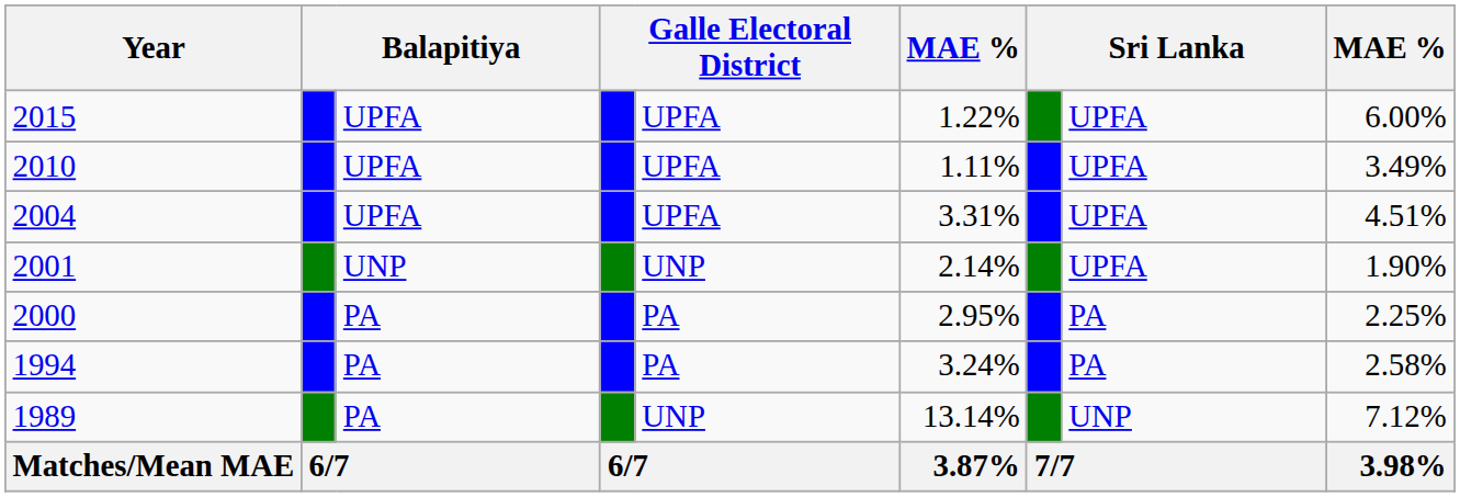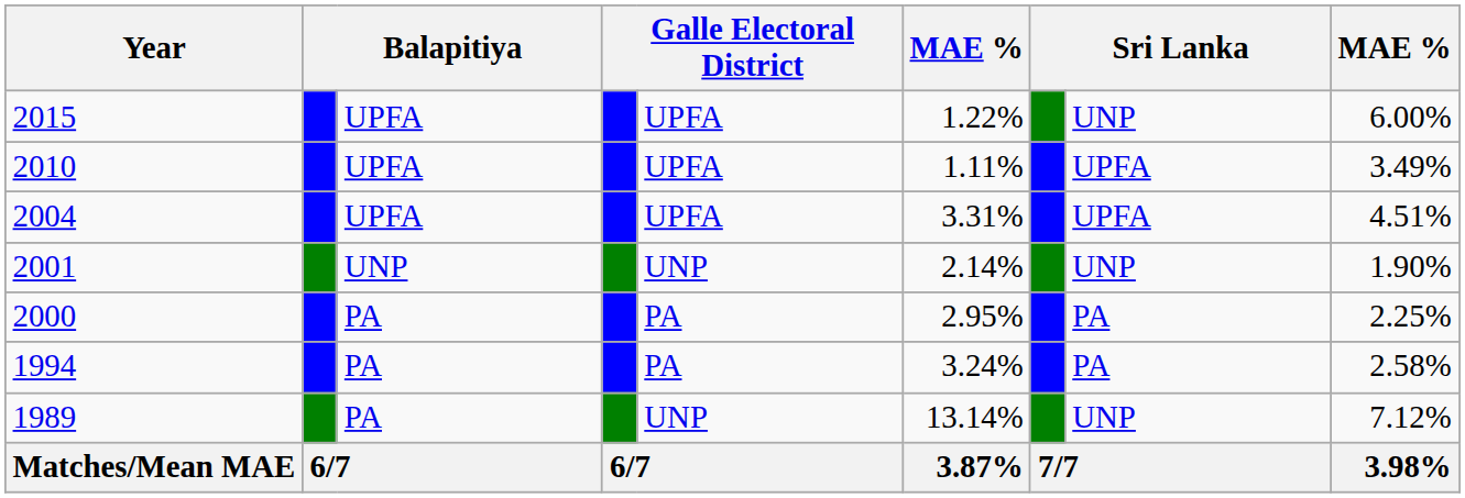 <table class="wikitable">
 <tr>
 <th>Year</th>
 <th colspan="2" width="144px">Balapitiya</th>
 <th colspan="2" width="144px"><a href='#'>Galle Electoral District</a></th>
 <th><a href='#'>MAE</a> %</th>
 <th colspan="2" width="144px">Sri Lanka</th>
 <th>MAE %</th>
 </tr>
 <tr>
 <td><a href='#'>2015</a></td>
 <td style="background-color:blue;" width="10px"></td>
 <td style="text-align:left;"><a href='#'>UPFA</a></td>
 <td style="background-color:blue;" width="10px"></td>
 <td style="text-align:left;"><a href='#'>UPFA</a></td>
 <td style="text-align:right;">1.22%</td>
 <td style="background-color:green;" width="10px"></td>
-<td style="text-align:left;"><a href='#'>UPFA</a></td>
+<td style="text-align:left;"><a href='#'>UNP</a></td>
 <td style="text-align:right;">6.00%</td>
 </tr>
 <tr>
 <td><a href='#'>2010</a></td>
 <td style="background-color:blue;" width="10px"></td>
 <td style="text-align:left;"><a href='#'>UPFA</a></td>
 <td style="background-color:blue;" width="10px"></td>
 <td style="text-align:left;"><a href='#'>UPFA</a></td>
 <td style="text-align:right;">1.11%</td>
 <td style="background-color:blue;" width="10px"></td>
 <td style="text-align:left;"><a href='#'>UPFA</a></td>
 <td style="text-align:right;">3.49%</td>
 </tr>
 <tr>
 <td><a href='#'>2004</a></td>
 <td style="background-color:blue;" width="10px"></td>
 <td style="text-align:left;"><a href='#'>UPFA</a></td>
 <td style="background-color:blue;" width="10px"></td>
 <td style="text-align:left;"><a href='#'>UPFA</a></td>
 <td style="text-align:right;">3.31%</td>
 <td style="background-color:blue;" width="10px"></td>
 <td style="text-align:left;"><a href='#'>UPFA</a></td>
 <td style="text-align:right;">4.51%</td>
 </tr>
 <tr>
 <td><a href='#'>2001</a></td>
 <td style="background-color:green;" width="10px"></td>
 <td style="text-align:left;"><a href='#'>UNP</a></td>
 <td style="background-color:green;" width="10px"></td>
 <td style="text-align:left;"><a href='#'>UNP</a></td>
 <td style="text-align:right;">2.14%</td>
 <td style="background-color:green;" width="10px"></td>
-<td style="text-align:left;"><a href='#'>UPFA</a></td>
+<td style="text-align:left;"><a href='#'>UNP</a></td>
 <td style="text-align:right;">1.90%</td>
 </tr>
 <tr>
 <td><a href='#'>2000</a></td>
 <td style="background-color:blue;" width="10px"></td>
 <td style="text-align:left;"><a href='#'>PA</a></td>
 <td style="background-color:blue;" width="10px"></td>
 <td style="text-align:left;"><a href='#'>PA</a></td>
 <td style="text-align:right;">2.95%</td>
 <td style="background-color:blue;" width="10px"></td>
 <td style="text-align:left;"><a href='#'>PA</a></td>
 <td style="text-align:right;">2.25%</td>
 </tr>
 <tr>
 <td><a href='#'>1994</a></td>
 <td style="background-color:blue;" width="10px"></td>
 <td style="text-align:left;"><a href='#'>PA</a></td>
 <td style="background-color:blue;" width="10px"></td>
 <td style="text-align:left;"><a href='#'>PA</a></td>
 <td style="text-align:right;">3.24%</td>
 <td style="background-color:blue;" width="10px"></td>
 <td style="text-align:left;"><a href='#'>PA</a></td>
 <td style="text-align:right;">2.58%</td>
 </tr>
 <tr>
 <td><a href='#'>1989</a></td>
 <td style="background-color:green;" width="10px"></td>
 <td style="text-align:left;"><a href='#'>PA</a></td>
 <td style="background-color:green;" width="10px"></td>
 <td style="text-align:left;"><a href='#'>UNP</a></td>
 <td style="text-align:right;">13.14%</td>
 <td style="background-color:green;" width="10px"></td>
 <td style="text-align:left;"><a href='#'>UNP</a></td>
 <td style="text-align:right;">7.12%</td>
 </tr>
 <tr>
 <th>Matches/Mean MAE</th>
 <th style="text-align:left;"colspan="2" width="144px">6/7</th>
 <th style="text-align:left;"colspan="2" width="144px">6/7</th>
 <th style="text-align:right;">3.87%</th>
 <th style="text-align:left;"colspan="2" width="144px">7/7</th>
 <th style="text-align:right;">3.98%</th>
 </tr>
 </table>
